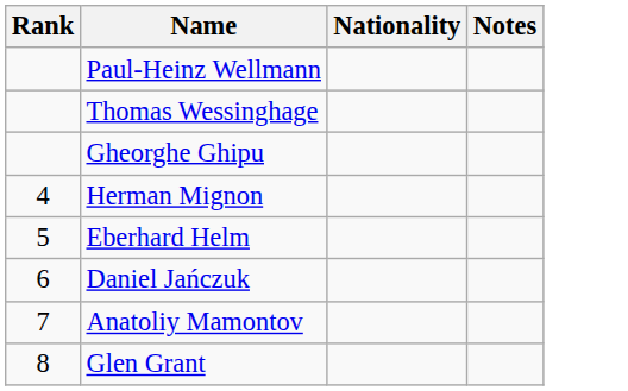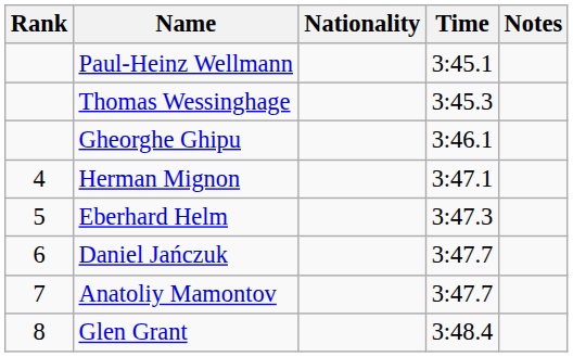 <table class="wikitable sortable" style="text-align:center">
 <tr>
 <th>Rank</th>
 <th>Name</th>
 <th>Nationality</th>
+<th>Time</th>
 <th>Notes</th>
 </tr>
 <tr>
 <td></td>
 <td align="left"><a href='#'>Paul-Heinz Wellmann</a></td>
 <td align=left></td>
+<td>3:45.1</td>
 <td></td>
 </tr>
 <tr>
 <td></td>
 <td align="left"><a href='#'>Thomas Wessinghage</a></td>
 <td align=left></td>
+<td>3:45.3</td>
 <td></td>
 </tr>
 <tr>
 <td></td>
 <td align="left"><a href='#'>Gheorghe Ghipu</a></td>
 <td align=left></td>
+<td>3:46.1</td>
 <td></td>
 </tr>
 <tr>
 <td>4</td>
 <td align="left"><a href='#'>Herman Mignon</a></td>
 <td align=left></td>
+<td>3:47.1</td>
 <td></td>
 </tr>
 <tr>
 <td>5</td>
 <td align="left"><a href='#'>Eberhard Helm</a></td>
 <td align=left></td>
+<td>3:47.3</td>
 <td></td>
 </tr>
 <tr>
 <td>6</td>
 <td align="left"><a href='#'>Daniel Jańczuk</a></td>
 <td align=left></td>
+<td>3:47.7</td>
 <td></td>
 </tr>
 <tr>
 <td>7</td>
 <td align="left"><a href='#'>Anatoliy Mamontov</a></td>
 <td align=left></td>
+<td>3:47.7</td>
 <td></td>
 </tr>
 <tr>
 <td>8</td>
 <td align="left"><a href='#'>Glen Grant</a></td>
 <td align=left></td>
+<td>3:48.4</td>
 <td></td>
 </tr>
 </table>
